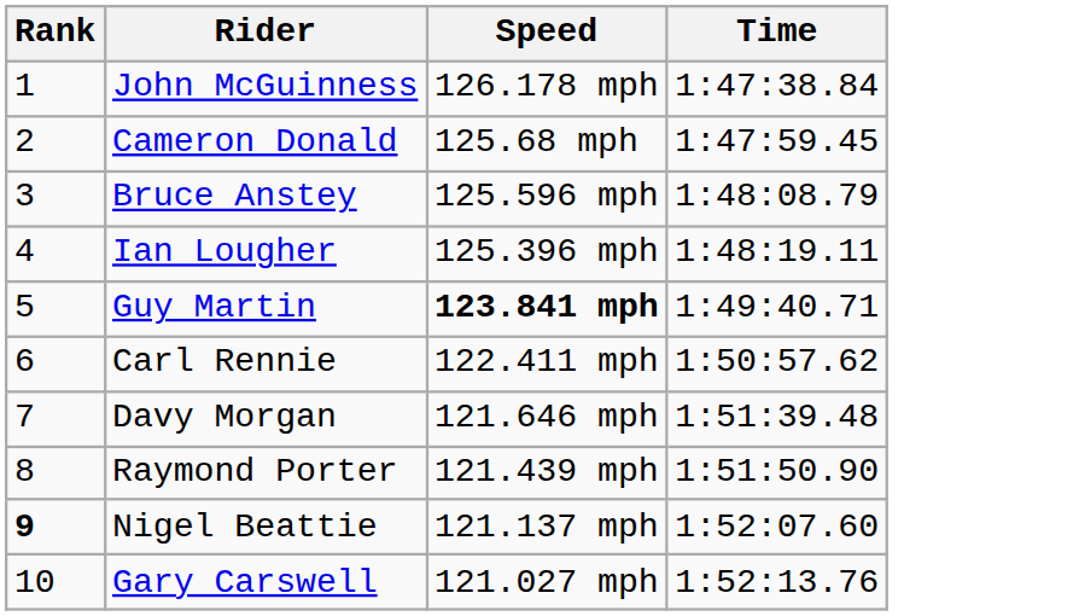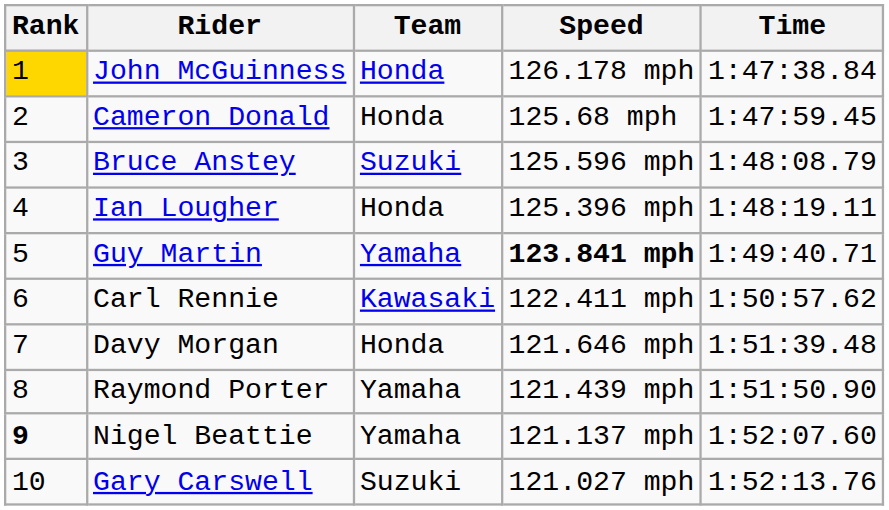 <table class="wikitable" style="font-size: 95%;">
 <tr style="background:#efefef;">
 <th>Rank</th>
 <th>Rider</th>
+<th>Team</th>
 <th>Speed</th>
 <th>Time</th>
 </tr>
 <tr>
-<td>1</td>
+<td style="background: gold;">1</td>
 <td> <a href='#'>John McGuinness</a></td>
+<td><a href='#'>Honda</a></td>
 <td>126.178 mph</td>
 <td>1:47:38.84</td>
 </tr>
 <tr>
 <td>2</td>
 <td> <a href='#'>Cameron Donald</a></td>
+<td>Honda</td>
 <td>125.68 mph</td>
 <td>1:47:59.45</td>
 </tr>
 <tr>
 <td>3</td>
 <td> <a href='#'>Bruce Anstey</a></td>
+<td><a href='#'>Suzuki</a></td>
 <td>125.596 mph</td>
 <td>1:48:08.79</td>
 </tr>
 <tr>
 <td>4</td>
 <td> <a href='#'>Ian Lougher</a></td>
+<td>Honda</td>
 <td>125.396 mph</td>
 <td>1:48:19.11</td>
 </tr>
 <tr>
 <td>5</td>
 <td> <a href='#'>Guy Martin</a></td>
+<td><a href='#'>Yamaha</a></td>
 <td><strong>123.841 mph</strong></td>
 <td>1:49:40.71</td>
 </tr>
 <tr>
 <td>6</td>
 <td> Carl Rennie</td>
+<td><a href='#'>Kawasaki</a></td>
 <td>122.411 mph</td>
 <td>1:50:57.62</td>
 </tr>
 <tr>
 <td>7</td>
 <td> Davy Morgan</td>
+<td>Honda</td>
 <td>121.646 mph</td>
 <td>1:51:39.48</td>
 </tr>
 <tr>
 <td>8</td>
 <td> Raymond Porter</td>
+<td>Yamaha</td>
 <td>121.439 mph</td>
 <td>1:51:50.90</td>
 </tr>
 <tr>
 <td><strong>9</strong></td>
 <td> Nigel Beattie</td>
+<td>Yamaha</td>
 <td>121.137 mph</td>
 <td>1:52:07.60</td>
 </tr>
 <tr>
 <td>10</td>
 <td> <a href='#'>Gary Carswell</a></td>
+<td>Suzuki</td>
 <td>121.027 mph</td>
 <td>1:52:13.76</td>
 </tr>
 </table>
